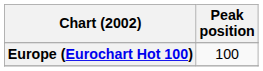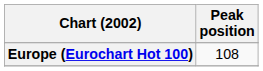 <table class="wikitable sortable plainrowheaders" style="text-align:center">
 <tr>
 <th scope="col">Chart (2002)</th>
 <th scope="col">Peak<br>position</th>
 </tr>
 <tr>
 </tr>
 <tr>
 <th scope="row">Europe (<a href='#'>Eurochart Hot 100</a>)</th>
-<td>100</td>
+<td>108</td>
 </tr>
 <tr>
 </tr>
 <tr>
 </tr>
 <tr>
 </tr>
 <tr>
 </tr>
 <tr>
 </tr>
 </table>
